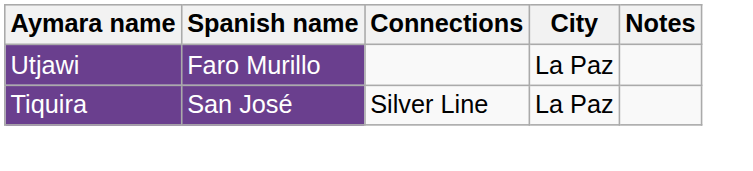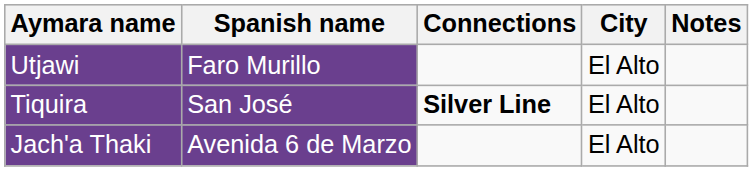 <table class="wikitable">
 <tr>
 <th>Aymara name</th>
 <th>Spanish name</th>
 <th>Connections</th>
 <th>City</th>
 <th>Notes</th>
 </tr>
 <tr>
 <td bgcolor="#6A3F8E" style="color:white;">Utjawi</td>
 <td bgcolor="#6A3F8E" style="color:white;">Faro Murillo</td>
 <td></td>
-<td>La Paz</td>
+<td>El Alto</td>
 <td></td>
 </tr>
 <tr>
 <td bgcolor="#6A3F8E" style="color:white;">Tiquira</td>
 <td bgcolor="#6A3F8E" style="color:white;">San José</td>
-<td>Silver Line</td>
-<td>La Paz</td>
+<td><strong>Silver Line</strong></td>
+<td>El Alto</td>
+<td></td>
+</tr>
+<tr>
+<td bgcolor="#6A3F8E" style="color:white;">Jach'a Thaki</td>
+<td bgcolor="#6A3F8E" style="color:white;">Avenida 6 de Marzo</td>
+<td></td>
+<td>El Alto</td>
 <td></td>
 </tr>
 </table>
